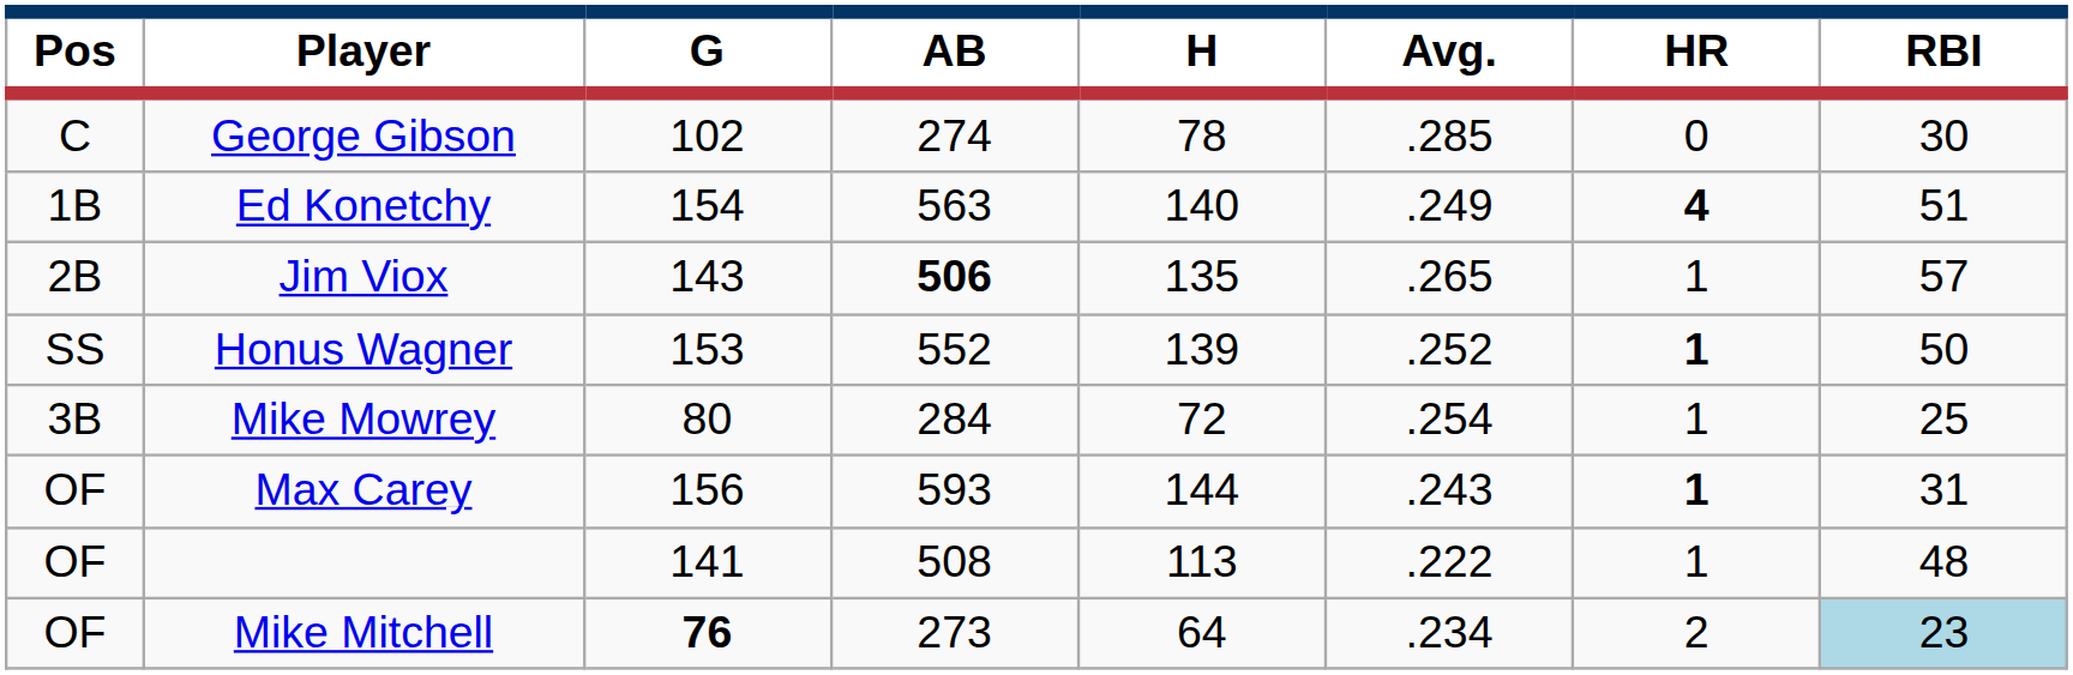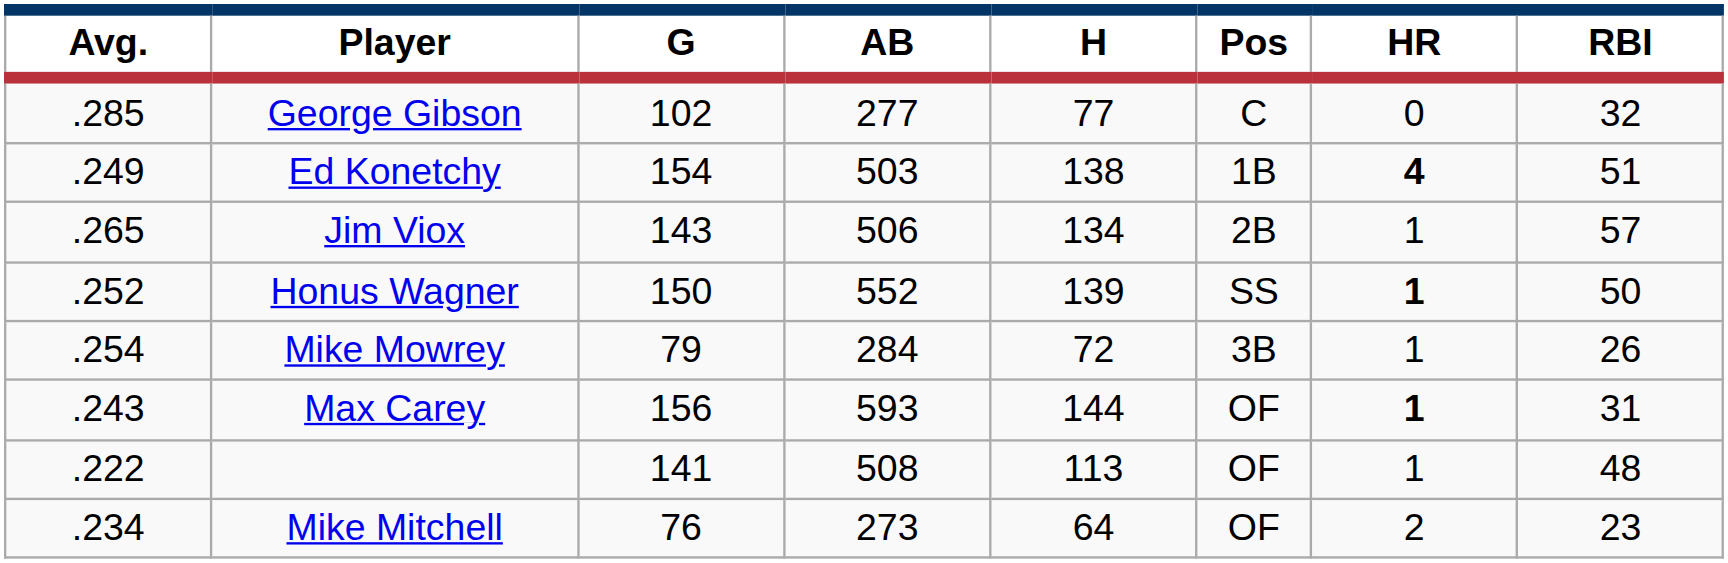 <table class="wikitable sortable">
 <tr>
-<th style="background:#FFFFFF; border-top:#023465 5px solid; border-bottom:#ba313c 5px solid;" width="5%">Pos</th>
+<th style="background:#FFFFFF; border-top:#023465 5px solid; border-bottom:#ba313c 5px solid;" width="9%">Avg.</th>
 <th style="background:#FFFFFF; border-top:#023465 5px solid; border-bottom:#ba313c 5px solid;" width="16%">Player</th>
 <th style="background:#FFFFFF; border-top:#023465 5px solid; border-bottom:#ba313c 5px solid;" width="9%">G</th>
 <th style="background:#FFFFFF; border-top:#023465 5px solid; border-bottom:#ba313c 5px solid;" width="9%">AB</th>
 <th style="background:#FFFFFF; border-top:#023465 5px solid; border-bottom:#ba313c 5px solid;" width="9%">H</th>
-<th style="background:#FFFFFF; border-top:#023465 5px solid; border-bottom:#ba313c 5px solid;" width="9%">Avg.</th>
+<th style="background:#FFFFFF; border-top:#023465 5px solid; border-bottom:#ba313c 5px solid;" width="5%">Pos</th>
 <th style="background:#FFFFFF; border-top:#023465 5px solid; border-bottom:#ba313c 5px solid;" width="9%">HR</th>
 <th style="background:#FFFFFF; border-top:#023465 5px solid; border-bottom:#ba313c 5px solid;" width="9%">RBI</th>
 </tr>
 <tr align="center">
-<td>C</td>
+<td>.285</td>
 <td><a href='#'>George Gibson</a></td>
 <td>102</td>
-<td>274</td>
-<td>78</td>
-<td>.285</td>
+<td>277</td>
+<td>77</td>
+<td>C</td>
 <td>0</td>
-<td>30</td>
+<td>32</td>
 </tr>
 <tr align=center>
-<td>1B</td>
+<td>.249</td>
 <td><a href='#'>Ed Konetchy</a></td>
 <td>154</td>
-<td>563</td>
-<td>140</td>
-<td>.249</td>
+<td>503</td>
+<td>138</td>
+<td>1B</td>
 <td><strong>4</strong></td>
 <td>51</td>
 </tr>
 <tr align=center>
-<td>2B</td>
+<td>.265</td>
 <td><a href='#'>Jim Viox</a></td>
 <td>143</td>
-<td><strong>506</strong></td>
-<td>135</td>
-<td>.265</td>
+<td>506</td>
+<td>134</td>
+<td>2B</td>
 <td>1</td>
 <td>57</td>
 </tr>
 <tr align=center>
-<td>SS</td>
+<td>.252</td>
 <td><a href='#'>Honus Wagner</a></td>
-<td>153</td>
+<td>150</td>
 <td>552</td>
 <td>139</td>
-<td>.252</td>
+<td>SS</td>
 <td><strong>1</strong></td>
 <td>50</td>
 </tr>
 <tr align=center>
-<td>3B</td>
+<td>.254</td>
 <td><a href='#'>Mike Mowrey</a></td>
-<td>80</td>
+<td>79</td>
 <td>284</td>
 <td>72</td>
-<td>.254</td>
+<td>3B</td>
 <td>1</td>
-<td>25</td>
+<td>26</td>
 </tr>
 <tr align=center>
-<td>OF</td>
+<td>.243</td>
 <td><a href='#'>Max Carey</a></td>
 <td>156</td>
 <td>593</td>
 <td>144</td>
-<td>.243</td>
+<td>OF</td>
 <td><strong>1</strong></td>
 <td>31</td>
 </tr>
 <tr align=center>
-<td>OF</td>
+<td>.222</td>
 <td></td>
 <td>141</td>
 <td>508</td>
 <td>113</td>
-<td>.222</td>
+<td>OF</td>
 <td>1</td>
 <td>48</td>
 </tr>
 <tr align="center">
-<td>OF</td>
+<td>.234</td>
 <td><a href='#'>Mike Mitchell</a></td>
-<td><strong>76</strong></td>
+<td>76</td>
 <td>273</td>
 <td>64</td>
-<td>.234</td>
+<td>OF</td>
 <td>2</td>
-<td style="background: lightblue;">23</td>
+<td>23</td>
 </tr>
 </table>
